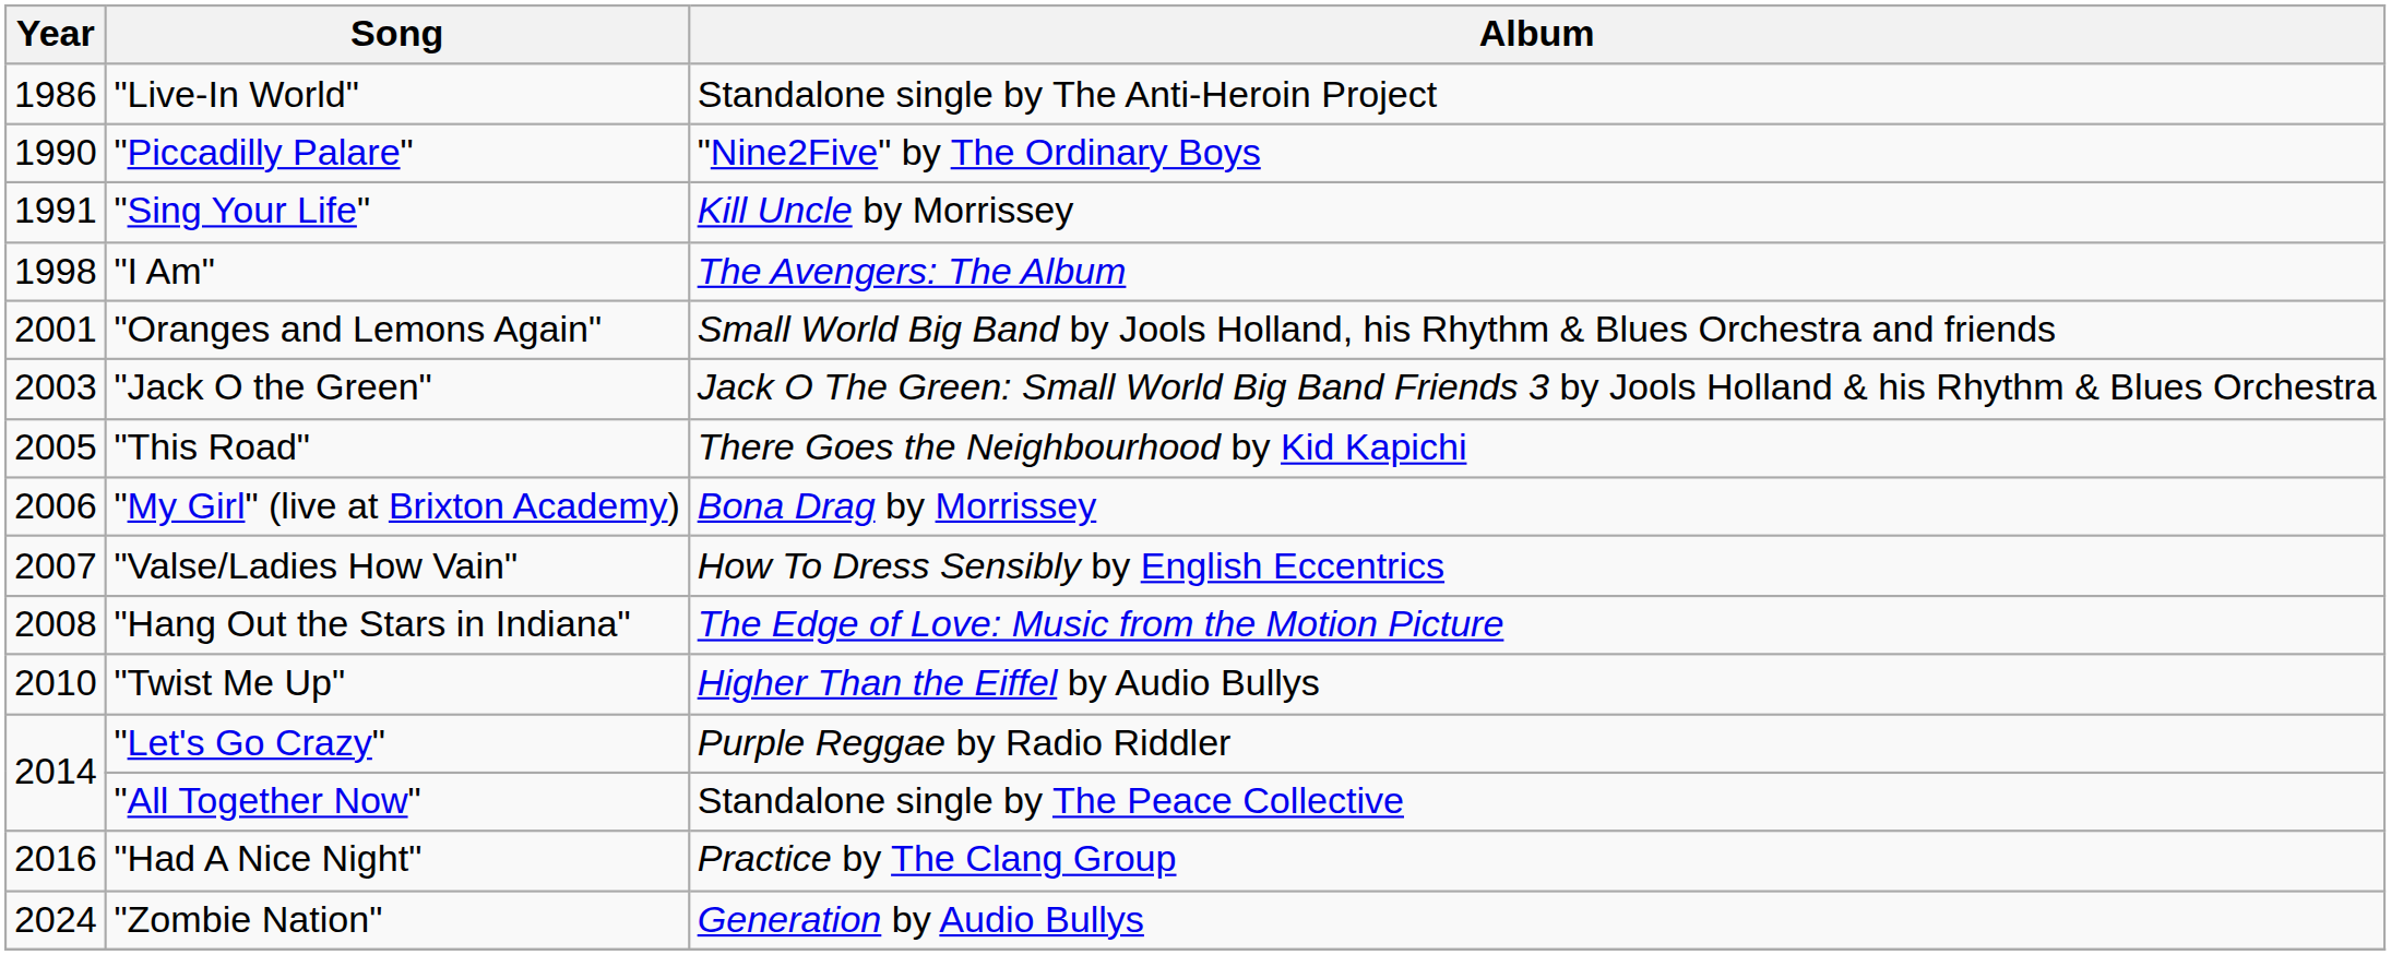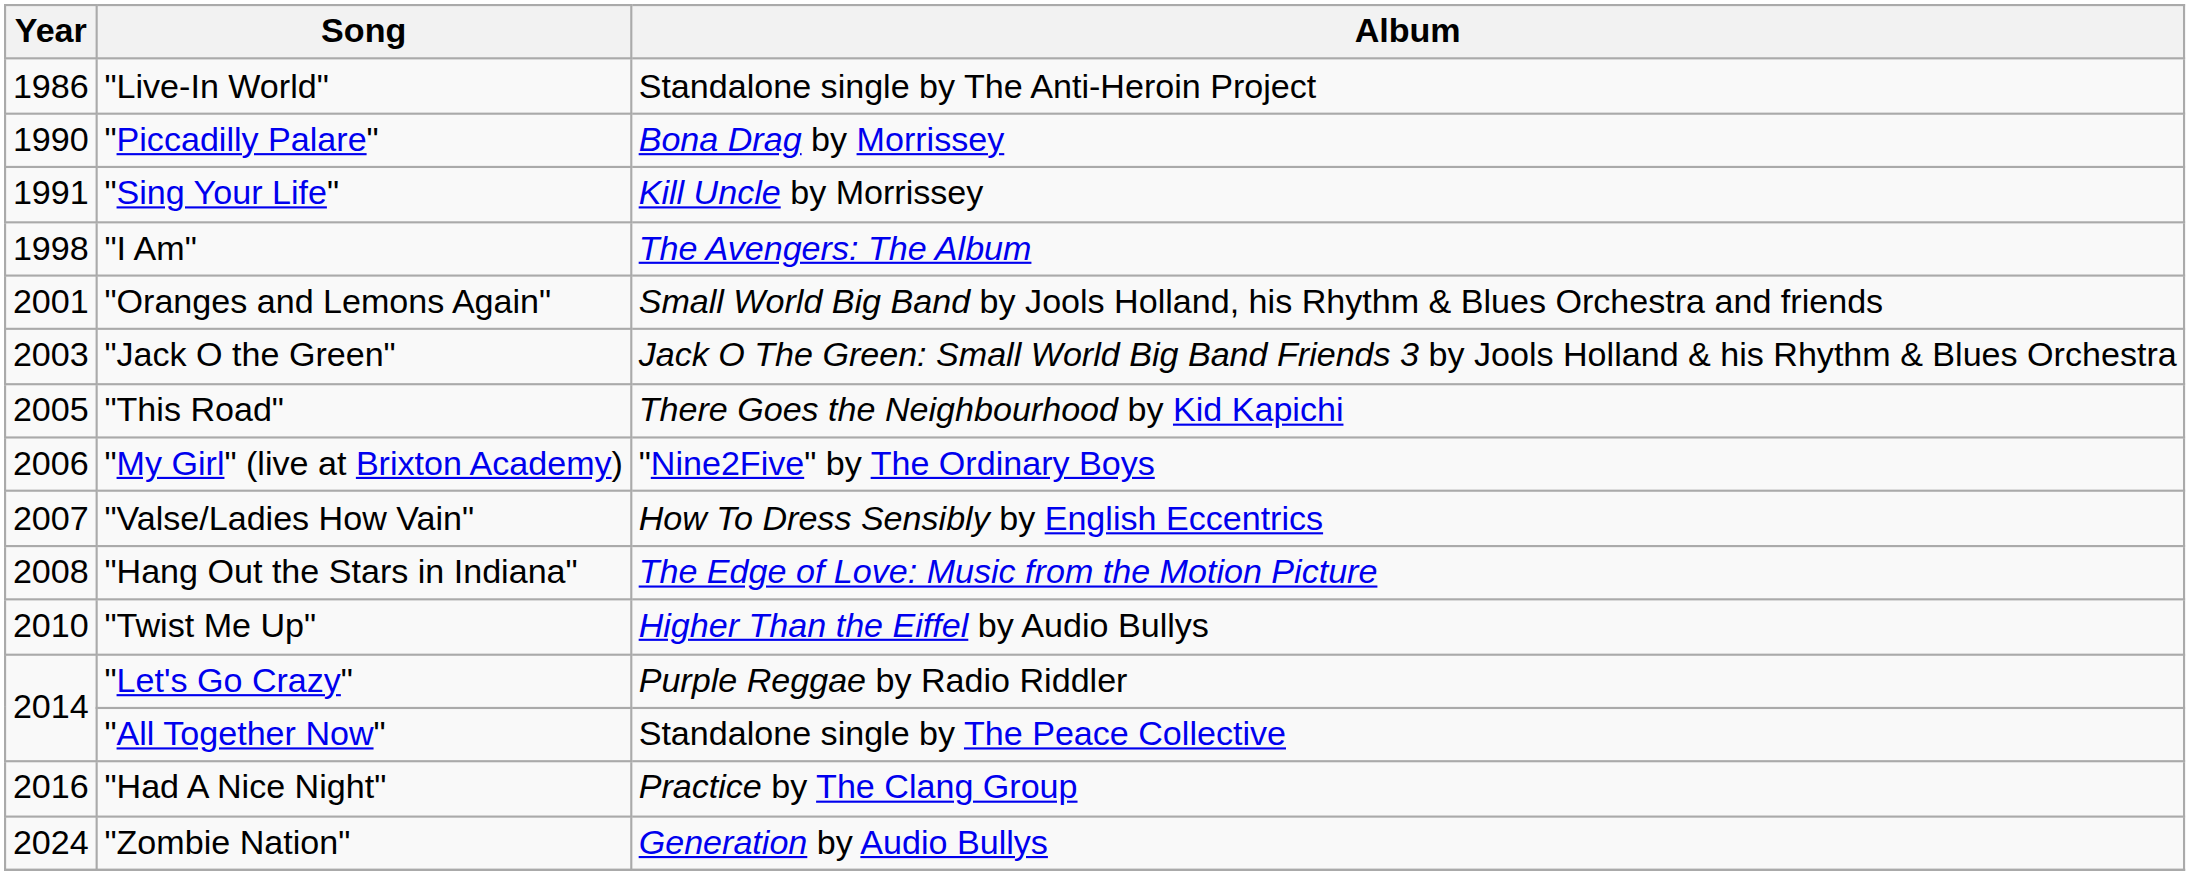 <table class="wikitable">
 <tr>
 <th>Year</th>
 <th>Song</th>
 <th>Album</th>
 </tr>
 <tr>
 <td>1986</td>
 <td>"Live-In World"</td>
 <td>Standalone single by The Anti-Heroin Project</td>
 </tr>
 <tr>
 <td>1990</td>
 <td>"<a href='#'>Piccadilly Palare</a>"</td>
-<td>"<a href='#'>Nine2Five</a>" by <a href='#'>The Ordinary Boys</a></td>
+<td><em><a href='#'>Bona Drag</a></em> by <a href='#'>Morrissey</a></td>
 </tr>
 <tr>
 <td>1991</td>
 <td>"<a href='#'>Sing Your Life</a>"</td>
 <td><em><a href='#'>Kill Uncle</a></em> by Morrissey</td>
 </tr>
 <tr>
 <td>1998</td>
 <td>"I Am"</td>
 <td><em><a href='#'>The Avengers: The Album</a></em></td>
 </tr>
 <tr>
 <td>2001</td>
 <td>"Oranges and Lemons Again"</td>
 <td><em>Small World Big Band</em> by Jools Holland, his Rhythm & Blues Orchestra and friends</td>
 </tr>
 <tr>
 <td>2003</td>
 <td>"Jack O the Green"</td>
 <td><em>Jack O The Green: Small World Big Band Friends 3</em> by Jools Holland & his Rhythm & Blues Orchestra</td>
 </tr>
 <tr>
 <td>2005</td>
 <td>"This Road"</td>
 <td><em>There Goes the Neighbourhood</em> by <a href='#'>Kid Kapichi</a></td>
 </tr>
 <tr>
 <td>2006</td>
 <td>"<a href='#'>My Girl</a>" (live at <a href='#'>Brixton Academy</a>)</td>
-<td><em><a href='#'>Bona Drag</a></em> by <a href='#'>Morrissey</a></td>
+<td>"<a href='#'>Nine2Five</a>" by <a href='#'>The Ordinary Boys</a></td>
 </tr>
 <tr>
 <td>2007</td>
 <td>"Valse/Ladies How Vain"</td>
 <td><em>How To Dress Sensibly</em> by <a href='#'>English Eccentrics</a></td>
 </tr>
 <tr>
 <td>2008</td>
 <td>"Hang Out the Stars in Indiana"</td>
 <td><em><a href='#'>The Edge of Love: Music from the Motion Picture</a></em></td>
 </tr>
 <tr>
 <td>2010</td>
 <td>"Twist Me Up"</td>
 <td><em><a href='#'>Higher Than the Eiffel</a></em> by Audio Bullys</td>
 </tr>
 <tr>
 <td rowspan="2">2014</td>
 <td>"<a href='#'>Let's Go Crazy</a>"</td>
 <td><em>Purple Reggae</em> by Radio Riddler</td>
 </tr>
 <tr>
 <td>"<a href='#'>All Together Now</a>"</td>
 <td>Standalone single by <a href='#'>The Peace Collective</a></td>
 </tr>
 <tr>
 <td>2016</td>
 <td>"Had A Nice Night"</td>
 <td><em>Practice</em> by <a href='#'>The Clang Group</a></td>
 </tr>
 <tr>
 <td>2024</td>
 <td>"Zombie Nation"</td>
 <td><em><a href='#'>Generation</a></em> by <a href='#'>Audio Bullys</a></td>
 </tr>
 <tr>
 </tr>
 </table>
